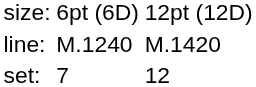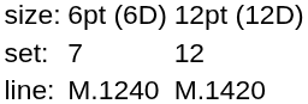 <table style="margin-left:40px;">
 <tr>
 <td>size:</td>
 <td>6pt (6D)</td>
 <td>12pt (12D)</td>
 </tr>
 <tr>
+<td>set:</td>
+<td>7</td>
+<td>12</td>
+</tr>
+<tr>
 <td>line:</td>
 <td>M.1240</td>
 <td>M.1420</td>
 </tr>
-<tr>
-<td>set:</td>
-<td>7</td>
-<td>12</td>
-</tr>
 </table>
